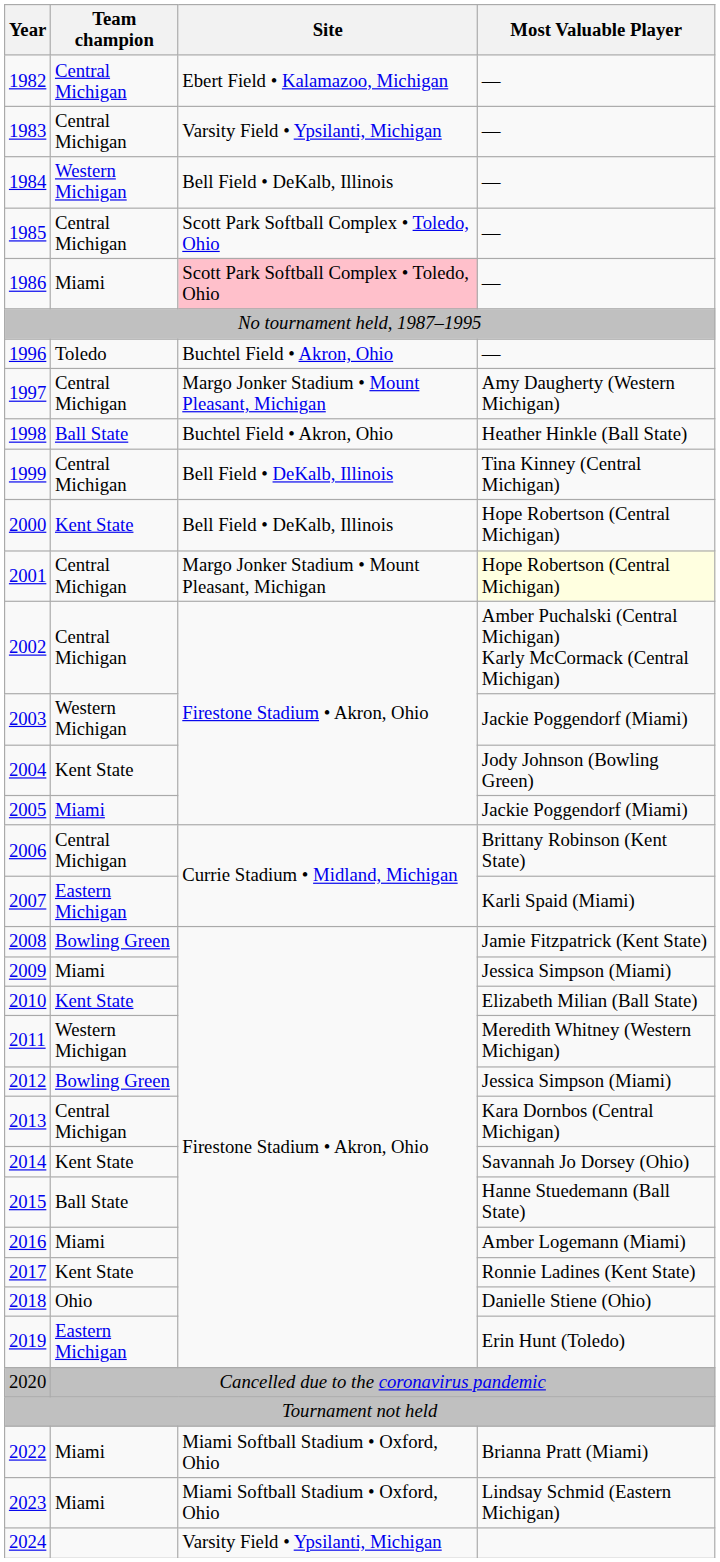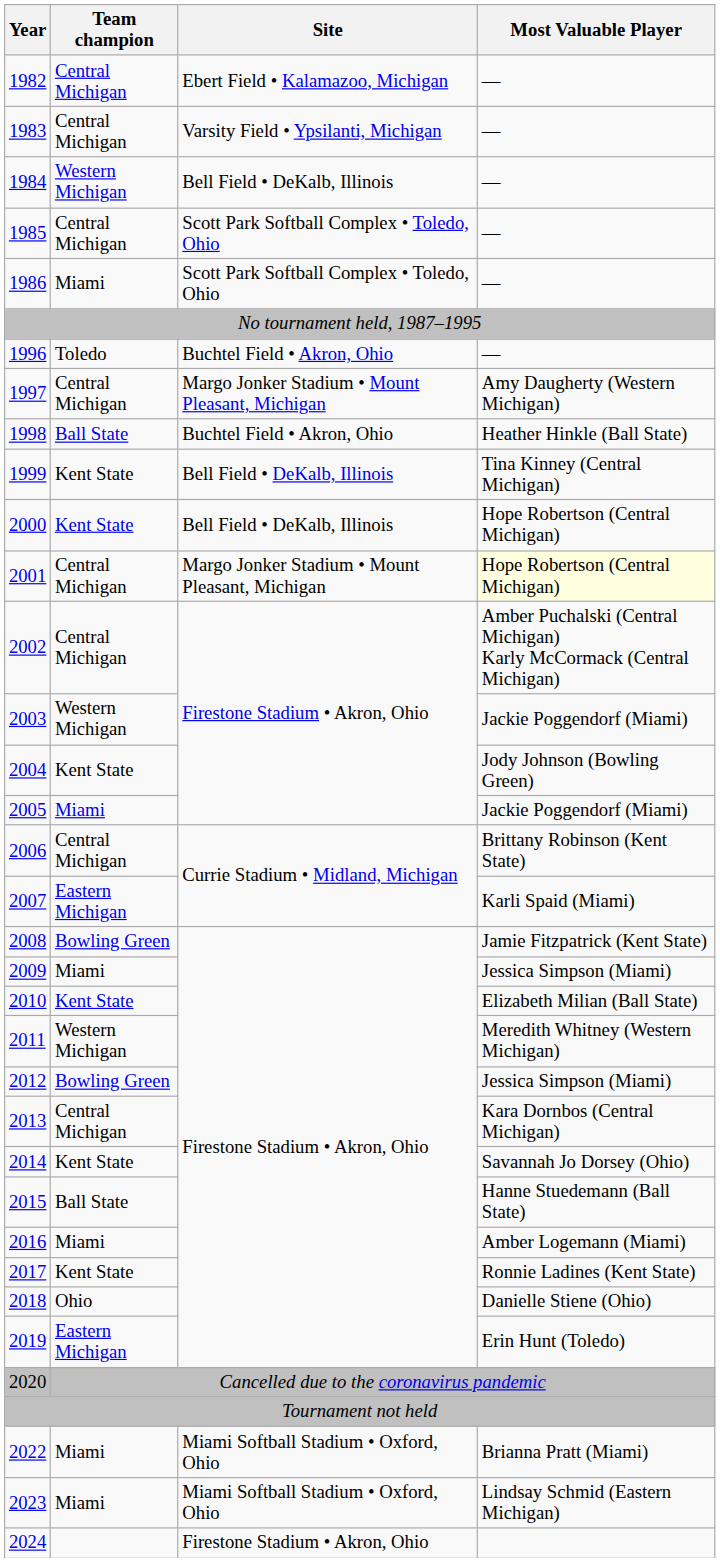 <table class="wikitable">
 <tr>
 <th>Year</th>
 <th>Team champion</th>
 <th>Site</th>
 <th>Most Valuable Player</th>
 </tr>
 <tr>
 <td><a href='#'>1982</a></td>
 <td><a href='#'>Central Michigan</a></td>
 <td>Ebert Field • <a href='#'>Kalamazoo, Michigan</a></td>
 <td>—</td>
 </tr>
 <tr>
 <td><a href='#'>1983</a></td>
 <td>Central Michigan</td>
 <td>Varsity Field • <a href='#'>Ypsilanti, Michigan</a></td>
 <td>—</td>
 </tr>
 <tr>
 <td><a href='#'>1984</a></td>
 <td><a href='#'>Western Michigan</a></td>
 <td>Bell Field • DeKalb, Illinois</td>
 <td>—</td>
 </tr>
 <tr>
 <td><a href='#'>1985</a></td>
 <td>Central Michigan</td>
 <td>Scott Park Softball Complex • <a href='#'>Toledo, Ohio</a></td>
 <td>—</td>
 </tr>
 <tr>
 <td><a href='#'>1986</a></td>
 <td>Miami</td>
-<td style="background: pink;">Scott Park Softball Complex • Toledo, Ohio</td>
+<td>Scott Park Softball Complex • Toledo, Ohio</td>
 <td>—</td>
 </tr>
 <tr style="background: silver">
 <td colspan="4" align=center><em>No tournament held, 1987–1995</em></td>
 </tr>
 <tr>
 <td><a href='#'>1996</a></td>
 <td>Toledo</td>
 <td>Buchtel Field • <a href='#'>Akron, Ohio</a></td>
 <td>—</td>
 </tr>
 <tr>
 <td><a href='#'>1997</a></td>
 <td>Central Michigan</td>
 <td>Margo Jonker Stadium • <a href='#'>Mount Pleasant, Michigan</a></td>
 <td>Amy Daugherty (Western Michigan)</td>
 </tr>
 <tr>
 <td><a href='#'>1998</a></td>
 <td><a href='#'>Ball State</a></td>
 <td>Buchtel Field • Akron, Ohio</td>
 <td>Heather Hinkle (Ball State)</td>
 </tr>
 <tr>
 <td><a href='#'>1999</a></td>
-<td>Central Michigan</td>
+<td>Kent State</td>
 <td>Bell Field • <a href='#'>DeKalb, Illinois</a></td>
 <td>Tina Kinney (Central Michigan)</td>
 </tr>
 <tr>
 <td><a href='#'>2000</a></td>
 <td><a href='#'>Kent State</a></td>
 <td>Bell Field • DeKalb, Illinois</td>
 <td>Hope Robertson (Central Michigan)</td>
 </tr>
 <tr>
 <td><a href='#'>2001</a></td>
 <td>Central Michigan</td>
 <td>Margo Jonker Stadium • Mount Pleasant, Michigan</td>
 <td style="background: lightyellow;">Hope Robertson (Central Michigan)</td>
 </tr>
 <tr>
 <td><a href='#'>2002</a></td>
 <td>Central Michigan</td>
 <td rowspan="4"><a href='#'>Firestone Stadium</a> • Akron, Ohio</td>
 <td>Amber Puchalski (Central Michigan)<br>Karly McCormack (Central Michigan)</td>
 </tr>
 <tr>
 <td><a href='#'>2003</a></td>
 <td>Western Michigan</td>
 <td>Jackie Poggendorf (Miami)</td>
 </tr>
 <tr>
 <td><a href='#'>2004</a></td>
 <td>Kent State</td>
 <td>Jody Johnson (Bowling Green)</td>
 </tr>
 <tr>
 <td><a href='#'>2005</a></td>
 <td><a href='#'>Miami</a></td>
 <td>Jackie Poggendorf (Miami)</td>
 </tr>
 <tr>
 <td><a href='#'>2006</a></td>
 <td>Central Michigan</td>
 <td rowspan="2">Currie Stadium • <a href='#'>Midland, Michigan</a></td>
 <td>Brittany Robinson (Kent State)</td>
 </tr>
 <tr>
 <td><a href='#'>2007</a></td>
 <td><a href='#'>Eastern Michigan</a></td>
 <td>Karli Spaid (Miami)</td>
 </tr>
 <tr>
 <td><a href='#'>2008</a></td>
 <td><a href='#'>Bowling Green</a></td>
 <td rowspan="12">Firestone Stadium • Akron, Ohio</td>
 <td>Jamie Fitzpatrick (Kent State)</td>
 </tr>
 <tr>
 <td><a href='#'>2009</a></td>
 <td>Miami</td>
 <td>Jessica Simpson (Miami)</td>
 </tr>
 <tr>
 <td><a href='#'>2010</a></td>
 <td><a href='#'>Kent State</a></td>
 <td>Elizabeth Milian (Ball State)</td>
 </tr>
 <tr>
 <td><a href='#'>2011</a></td>
 <td>Western Michigan</td>
 <td>Meredith Whitney (Western Michigan)</td>
 </tr>
 <tr>
 <td><a href='#'>2012</a></td>
 <td><a href='#'>Bowling Green</a></td>
 <td>Jessica Simpson (Miami)</td>
 </tr>
 <tr>
 <td><a href='#'>2013</a></td>
 <td>Central Michigan</td>
 <td>Kara Dornbos (Central Michigan)</td>
 </tr>
 <tr>
 <td><a href='#'>2014</a></td>
 <td>Kent State</td>
 <td>Savannah Jo Dorsey (Ohio)</td>
 </tr>
 <tr>
 <td><a href='#'>2015</a></td>
 <td>Ball State</td>
 <td>Hanne Stuedemann (Ball State)</td>
 </tr>
 <tr>
 <td><a href='#'>2016</a></td>
 <td>Miami</td>
 <td>Amber Logemann (Miami)</td>
 </tr>
 <tr>
 <td><a href='#'>2017</a></td>
 <td>Kent State</td>
 <td>Ronnie Ladines (Kent State)</td>
 </tr>
 <tr>
 <td><a href='#'>2018</a></td>
 <td>Ohio</td>
 <td>Danielle Stiene (Ohio)</td>
 </tr>
 <tr>
 <td><a href='#'>2019</a></td>
 <td><a href='#'>Eastern Michigan</a></td>
 <td>Erin Hunt (Toledo)</td>
 </tr>
 <tr style="background: silver">
 <td>2020</td>
 <td colspan=3 align=center><em>Cancelled due to the <a href='#'>coronavirus pandemic</a></em></td>
 </tr>
 <tr style="background: silver">
 <td colspan=4 align=center><em>Tournament not held</em></td>
 </tr>
 <tr>
 <td><a href='#'>2022</a></td>
 <td>Miami</td>
 <td>Miami Softball Stadium • Oxford, Ohio</td>
 <td>Brianna Pratt (Miami)</td>
 </tr>
 <tr>
 <td><a href='#'>2023</a></td>
 <td>Miami</td>
 <td>Miami Softball Stadium • Oxford, Ohio</td>
 <td>Lindsay Schmid (Eastern Michigan)</td>
 </tr>
 <tr>
 <td><a href='#'>2024</a></td>
 <td></td>
-<td>Varsity Field • <a href='#'>Ypsilanti, Michigan</a></td>
+<td>Firestone Stadium • Akron, Ohio</td>
 <td></td>
 </tr>
 </table>
